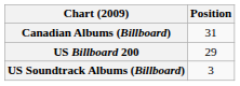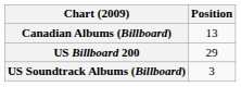 <table class="wikitable sortable plainrowheaders" style="text-align:center">
 <tr>
 <th scope="col">Chart (2009)</th>
 <th scope="col">Position</th>
 </tr>
 <tr>
 <th scope="row">Canadian Albums (<em>Billboard</em>)</th>
-<td>31</td>
+<td>13</td>
 </tr>
 <tr>
 <th scope="row">US <em>Billboard</em> 200</th>
 <td>29</td>
 </tr>
 <tr>
 <th scope="row">US Soundtrack Albums (<em>Billboard</em>)</th>
 <td>3</td>
 </tr>
 </table>
